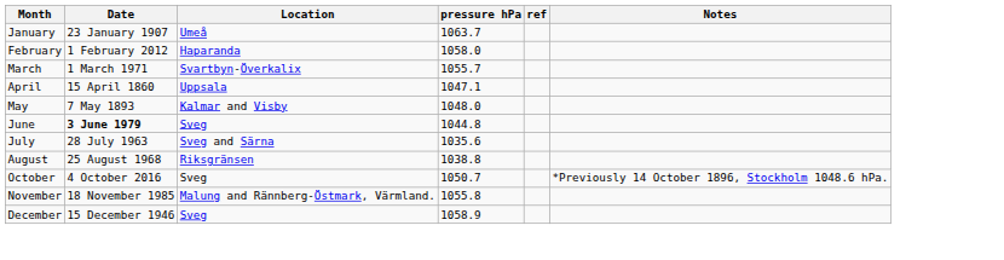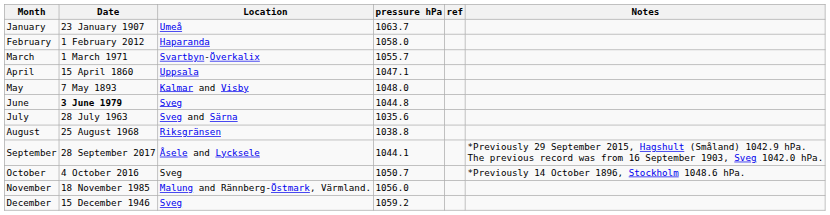 <table class="wikitable sortable">
 <tr>
 <th>Month</th>
 <th>Date</th>
 <th class="unsortable">Location</th>
 <th>pressure hPa</th>
 <th class="unsortable">ref</th>
 <th class="unsortable">Notes</th>
 </tr>
 <tr>
 <td>January</td>
 <td>23 January 1907</td>
 <td><a href='#'>Umeå</a></td>
 <td>1063.7</td>
 <td></td>
 <td></td>
 </tr>
 <tr>
 <td>February</td>
 <td>1 February 2012</td>
 <td><a href='#'>Haparanda</a></td>
 <td>1058.0</td>
 <td></td>
 <td></td>
 </tr>
 <tr>
 <td>March</td>
 <td>1 March 1971</td>
 <td><a href='#'>Svartbyn</a>-<a href='#'>Överkalix</a></td>
 <td>1055.7</td>
 <td></td>
 <td></td>
 </tr>
 <tr>
 <td>April</td>
 <td>15 April 1860</td>
 <td><a href='#'>Uppsala</a></td>
 <td>1047.1</td>
 <td></td>
 <td></td>
 </tr>
 <tr>
 <td>May</td>
 <td>7 May 1893</td>
 <td><a href='#'>Kalmar</a> and <a href='#'>Visby</a></td>
 <td>1048.0</td>
 <td></td>
 <td></td>
 </tr>
 <tr>
 <td>June</td>
 <td><strong>3 June 1979</strong></td>
 <td><a href='#'>Sveg</a></td>
 <td>1044.8</td>
 <td></td>
 <td></td>
 </tr>
 <tr>
 <td>July</td>
 <td>28 July 1963</td>
 <td><a href='#'>Sveg</a> and <a href='#'>Särna</a></td>
 <td>1035.6</td>
 <td></td>
 <td></td>
 </tr>
 <tr>
 <td>August</td>
 <td>25 August 1968</td>
 <td><a href='#'>Riksgränsen</a></td>
 <td>1038.8</td>
 <td></td>
 <td></td>
 </tr>
 <tr>
+<td>September</td>
+<td>28 September 2017</td>
+<td><a href='#'>Åsele</a> and <a href='#'>Lycksele</a></td>
+<td>1044.1</td>
+<td></td>
+<td>*Previously 29 September 2015, <a href='#'>Hagshult</a> (Småland) 1042.9 hPa.<br>The previous record was from 16 September 1903, <a href='#'>Sveg</a> 1042.0 hPa.</td>
+</tr>
+<tr>
 <td>October</td>
 <td>4 October 2016</td>
 <td>Sveg</td>
 <td>1050.7</td>
 <td></td>
 <td>*Previously 14 October 1896, <a href='#'>Stockholm</a> 1048.6 hPa.</td>
 </tr>
 <tr>
 <td>November</td>
 <td>18 November 1985</td>
 <td><a href='#'>Malung</a> and Rännberg-<a href='#'>Östmark</a>, Värmland.</td>
-<td>1055.8</td>
+<td>1056.0</td>
 <td></td>
 <td></td>
 </tr>
 <tr>
 <td>December</td>
 <td>15 December 1946</td>
 <td><a href='#'>Sveg</a></td>
-<td>1058.9</td>
+<td>1059.2</td>
 <td></td>
 <td></td>
 </tr>
 </table>
